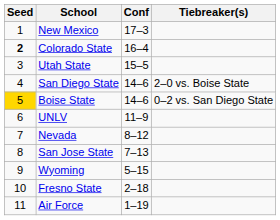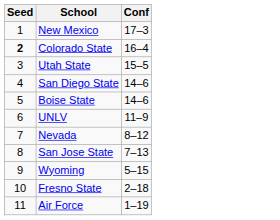 <table class="wikitable" style="text-align:center">
 <tr>
 <th>Seed</th>
 <th>School</th>
 <th>Conf</th>
-<th>Tiebreaker(s)</th>
 </tr>
 <tr>
 <td>1</td>
 <td align="left"><a href='#'>New Mexico</a></td>
 <td>17–3</td>
-<td align="left"></td>
 </tr>
 <tr>
 <td><strong>2</strong></td>
 <td align="left"><a href='#'>Colorado State</a></td>
 <td>16–4</td>
-<td align="left"></td>
 </tr>
 <tr>
 <td>3</td>
 <td align="left"><a href='#'>Utah State</a></td>
 <td>15–5</td>
-<td align="left"></td>
 </tr>
 <tr>
 <td>4</td>
 <td align="left"><a href='#'>San Diego State</a></td>
 <td>14–6</td>
-<td align="left">2–0 vs. Boise State</td>
 </tr>
 <tr>
-<td style="background: gold;">5</td>
+<td>5</td>
 <td align="left"><a href='#'>Boise State</a></td>
 <td>14–6</td>
-<td align="left">0–2 vs. San Diego State</td>
 </tr>
 <tr>
 <td>6</td>
 <td align="left"><a href='#'>UNLV</a></td>
 <td>11–9</td>
-<td align="left"></td>
 </tr>
 <tr>
 <td>7</td>
 <td align="left"><a href='#'>Nevada</a></td>
 <td>8–12</td>
-<td align="left"></td>
 </tr>
 <tr>
 <td>8</td>
 <td align="left"><a href='#'>San Jose State</a></td>
 <td>7–13</td>
-<td align="left"></td>
 </tr>
 <tr>
 <td>9</td>
 <td align="left"><a href='#'>Wyoming</a></td>
 <td>5–15</td>
-<td align="left"></td>
 </tr>
 <tr>
 <td>10</td>
 <td align="left"><a href='#'>Fresno State</a></td>
 <td>2–18</td>
-<td align="left"></td>
 </tr>
 <tr>
 <td>11</td>
 <td align="left"><a href='#'>Air Force</a></td>
 <td>1–19</td>
-<td align="left"></td>
 </tr>
 </table>
